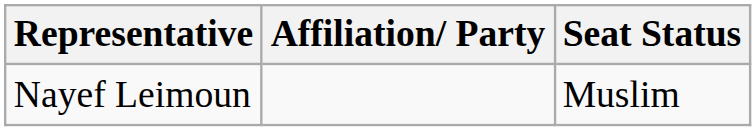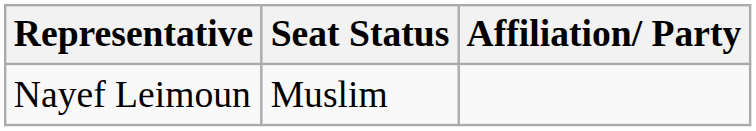 <table class="wikitable">
 <tr>
 <th>Representative</th>
+<th>Seat Status</th>
 <th>Affiliation/ Party</th>
-<th>Seat Status</th>
 </tr>
 <tr>
 <td>Nayef Leimoun</td>
+<td>Muslim</td>
 <td></td>
-<td>Muslim</td>
 </tr>
 </table>
